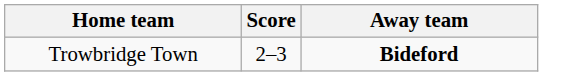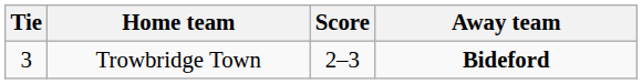 <table class="wikitable" style="text-align:center;">
 <tr>
+<th width=20>Tie</th>
 <th width=175>Home team</th>
 <th width=20>Score</th>
 <th width=175>Away team</th>
 </tr>
 <tr>
+<td>3</td>
 <td>Trowbridge Town</td>
 <td>2–3</td>
 <td><strong>Bideford</strong></td>
 </tr>
 </table>
